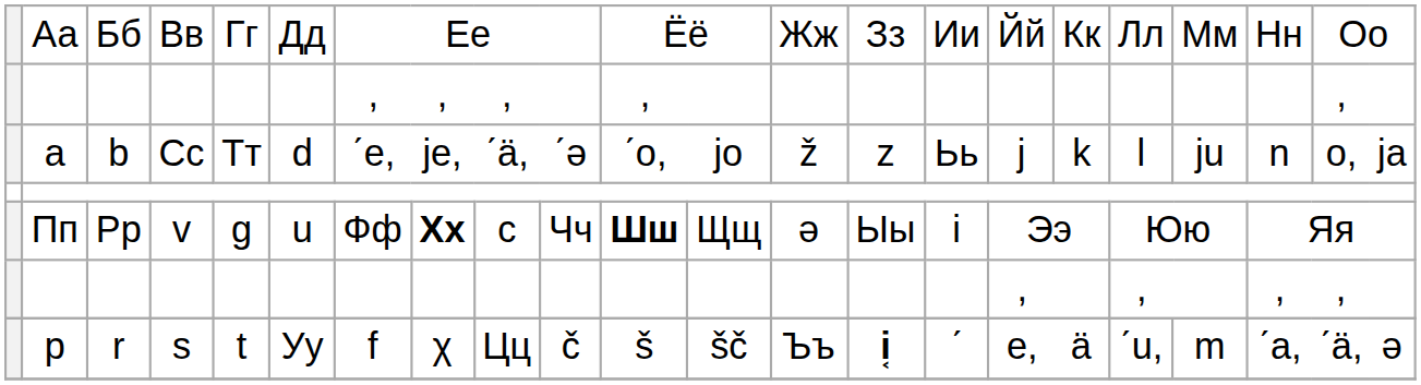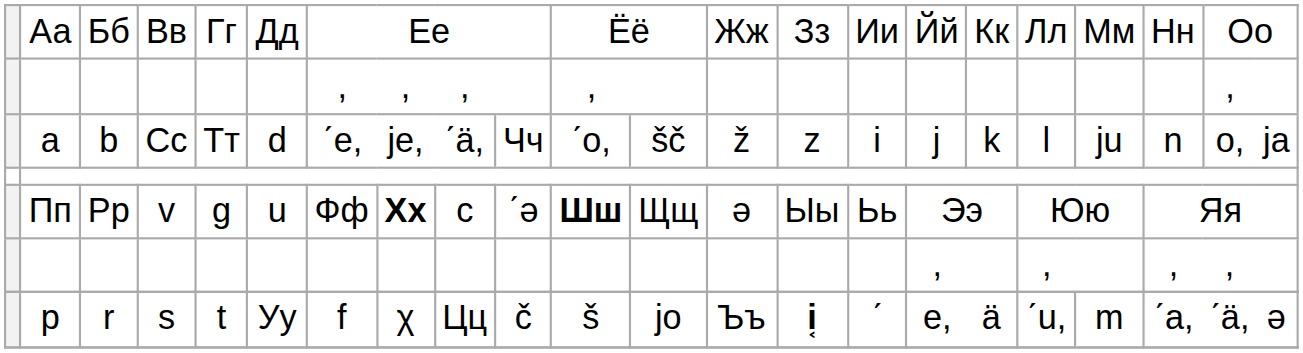 <table class="wikitable" style="background: white; color: black; text-align: center;">
 <tr>
 <th></th>
 <td>Аа</td>
 <td>Бб</td>
 <td>Вв</td>
 <td>Гг</td>
 <td>Дд</td>
 <td colspan="4">Ее</td>
 <td colspan="2">Ёё</td>
 <td>Жж</td>
 <td>Зз</td>
 <td>Ии</td>
 <td>Йй</td>
 <td>Кк</td>
 <td>Лл</td>
 <td>Мм</td>
 <td>Нн</td>
 <td colspan="2">Оо</td>
 </tr>
 <tr>
 <th></th>
 <td></td>
 <td></td>
 <td></td>
 <td></td>
 <td></td>
 <td style="border-right:0;">,</td>
 <td style="border-left:0; border-right:0;">,</td>
 <td style="border-left:0; border-right:0;">,</td>
 <td style="border-left:0;"></td>
 <td style="border-right:0;">,</td>
 <td style="border-left:0;"></td>
 <td></td>
 <td></td>
 <td></td>
 <td></td>
 <td></td>
 <td></td>
 <td></td>
 <td></td>
 <td style="border-left:0; border-right:0;">,</td>
 <td style="border-left:0; border-right:0;"></td>
 </tr>
 <tr>
 <th></th>
 <td>a</td>
 <td>b</td>
 <td>Сс</td>
 <td>Тт</td>
 <td>d</td>
 <td style="border-right:0;">ˊe,</td>
 <td style="border-left:0; border-right:0;">je,</td>
 <td style="border-left:0; border-right:0;">ˊä,</td>
-<td style="border-left:0">ˊə</td>
+<td>Чч</td>
 <td style="border-right:0;">ˊo,</td>
-<td style="border-left:0">jo</td>
+<td>šč</td>
 <td>ž</td>
 <td>z</td>
-<td>Ьь</td>
+<td>i</td>
 <td>j</td>
 <td>k</td>
 <td>l</td>
 <td style="border-left:0;">ju</td>
 <td>n</td>
 <td style="border-right:0;">o,</td>
 <td style="border-left:0;">ja</td>
 </tr>
 <tr>
 <td></td>
 </tr>
 <tr>
 <th></th>
 <td>Пп</td>
 <td>Рр</td>
 <td>v</td>
 <td>g</td>
 <td>u</td>
 <td>Фф</td>
 <td><strong>Хх</strong></td>
 <td>c</td>
-<td>Чч</td>
+<td style="border-left:0">ˊə</td>
 <td><strong>Шш</strong></td>
 <td>Щщ</td>
 <td>ə</td>
 <td>Ыы</td>
-<td>i</td>
+<td>Ьь</td>
 <td colspan="2">Ээ</td>
 <td colspan="2">Юю</td>
 <td colspan="3">Яя</td>
 </tr>
 <tr>
 <th></th>
 <td></td>
 <td></td>
 <td></td>
 <td></td>
 <td></td>
 <td></td>
 <td></td>
 <td></td>
 <td></td>
 <td></td>
 <td></td>
 <td></td>
 <td></td>
 <td></td>
 <td style="border-right:0;">,</td>
 <td style="border-left:0;"></td>
 <td style="border-right:0;">,</td>
 <td style="border-left:0;"></td>
 <td style="border-right:0;">,</td>
 <td style="border-left:0; border-right:0;">,</td>
 <td style="border-left:0;"></td>
 </tr>
 <tr>
 </tr>
 <tr>
 <th></th>
 <td>p</td>
 <td>r</td>
 <td>s</td>
 <td>t</td>
 <td>Уу</td>
 <td>f</td>
 <td>χ</td>
 <td>Цц</td>
 <td>č</td>
 <td>š</td>
-<td>šč</td>
+<td style="border-left:0">jo</td>
 <td>Ъъ</td>
 <td><strong>i͔</strong></td>
 <td>ˊ</td>
 <td style="border-right:0;">e,</td>
 <td style="border-left:0;">ä</td>
 <td style="border-right:0;">ˊu,</td>
 <td>m</td>
 <td style="border-right:0;">ˊa,</td>
 <td style="border-left:0; border-right:0;">ˊä,</td>
 <td style="border-left:0;">ə</td>
 </tr>
 <tr>
 </tr>
 </table>
